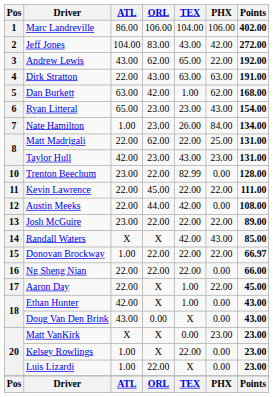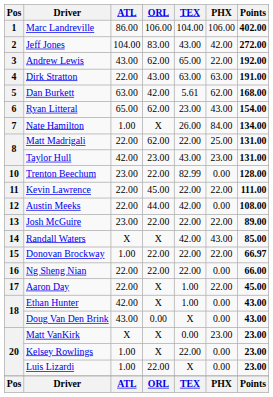 <table class="wikitable" style="font-size:85%; text-align:center">
 <tr style="background:#f9f9f9" valign="top">
 <th valign="middle">Pos</th>
 <th valign="middle">Driver</th>
 <th><a href='#'>ATL</a></th>
 <th><a href='#'>ORL</a></th>
 <th><a href='#'>TEX</a></th>
 <th>PHX</th>
 <th valign="middle">Points</th>
 </tr>
 <tr>
 <th>1</th>
 <td align="left"> <a href='#'>Marc Landreville</a></td>
 <td>86.00</td>
 <td>106.00</td>
 <td>104.00</td>
 <td>106.00</td>
 <td align="right"><strong>402.00</strong></td>
 </tr>
 <tr>
 <th>2</th>
 <td align="left"> <a href='#'>Jeff Jones</a></td>
 <td>104.00</td>
 <td>83.00</td>
 <td>43.00</td>
 <td>42.00</td>
 <td align="right"><strong>272.00</strong></td>
 </tr>
 <tr>
 <th>3</th>
 <td align="left"> <a href='#'>Andrew Lewis</a></td>
 <td>43.00</td>
 <td>62.00</td>
 <td>65.00</td>
 <td>22.00</td>
 <td align="right"><strong>192.00</strong></td>
 </tr>
 <tr>
 <th>4</th>
 <td align="left"> <a href='#'>Dirk Stratton</a></td>
 <td>22.00</td>
 <td>43.00</td>
 <td>63.00</td>
 <td>63.00</td>
 <td align="right"><strong>191.00</strong></td>
 </tr>
 <tr>
 <th>5</th>
 <td align="left"> <a href='#'>Dan Burkett</a></td>
 <td>63.00</td>
 <td>42.00</td>
-<td>1.00</td>
+<td>5.61</td>
 <td>62.00</td>
 <td align="right"><strong>168.00</strong></td>
 </tr>
 <tr>
 <th>6</th>
 <td align="left"> <a href='#'>Ryan Litteral</a></td>
 <td>65.00</td>
-<td>23.00</td>
+<td>62.00</td>
 <td>23.00</td>
 <td>43.00</td>
 <td align="right"><strong>154.00</strong></td>
 </tr>
 <tr>
 <th>7</th>
 <td align="left"> <a href='#'>Nate Hamilton</a></td>
 <td>1.00</td>
-<td>23.00</td>
+<td>X</td>
 <td>26.00</td>
 <td>84.00</td>
 <td align="right"><strong>134.00</strong></td>
 </tr>
 <tr>
 <th rowspan=2>8</th>
 <td align="left"> <a href='#'>Matt Madrigali</a></td>
 <td>22.00</td>
 <td>62.00</td>
 <td>22.00</td>
 <td>25.00</td>
 <td align="right"><strong>131.00</strong></td>
 </tr>
 <tr>
 <td align="left"> <a href='#'>Taylor Hull</a></td>
 <td>42.00</td>
 <td>23.00</td>
 <td>43.00</td>
 <td>23.00</td>
 <td align="right"><strong>131.00</strong></td>
 </tr>
 <tr>
 <th>10</th>
 <td align="left"> <a href='#'>Trenton Beechum</a></td>
 <td>23.00</td>
 <td>22.00</td>
 <td>82.99</td>
 <td>0.00</td>
 <td align="right"><strong>128.00</strong></td>
 </tr>
 <tr>
 <th>11</th>
 <td align="left"> <a href='#'>Kevin Lawrence</a></td>
 <td>22.00</td>
 <td>45.00</td>
 <td>22.00</td>
 <td>22.00</td>
 <td align="right"><strong>111.00</strong></td>
 </tr>
 <tr>
 <th>12</th>
 <td align="left"> <a href='#'>Austin Meeks</a></td>
 <td>22.00</td>
 <td>44.00</td>
 <td>42.00</td>
 <td>0.00</td>
 <td align="right"><strong>108.00</strong></td>
 </tr>
 <tr>
 <th>13</th>
 <td align="left"> <a href='#'>Josh McGuire</a></td>
 <td>23.00</td>
 <td>22.00</td>
 <td>22.00</td>
 <td>22.00</td>
 <td align="right"><strong>89.00</strong></td>
 </tr>
 <tr>
 <th>14</th>
 <td align="left"> <a href='#'>Randall Waters</a></td>
 <td>X</td>
 <td>X</td>
 <td>42.00</td>
 <td>43.00</td>
 <td align="right"><strong>85.00</strong></td>
 </tr>
 <tr>
 <th>15</th>
 <td align="left"> <a href='#'>Donovan Brockway</a></td>
 <td>1.00</td>
 <td>22.00</td>
 <td>22.00</td>
 <td>22.00</td>
 <td align="right"><strong>66.97</strong></td>
 </tr>
 <tr>
 <th>16</th>
 <td align="left"> <a href='#'>Ng Sheng Nian</a></td>
 <td>22.00</td>
 <td>22.00</td>
 <td>22.00</td>
 <td>0.00</td>
 <td align="right"><strong>66.00</strong></td>
 </tr>
 <tr>
 <th>17</th>
 <td align="left"> <a href='#'>Aaron Day</a></td>
 <td>22.00</td>
 <td>X</td>
 <td>1.00</td>
 <td>22.00</td>
 <td align="right"><strong>45.00</strong></td>
 </tr>
 <tr>
 <th rowspan=2>18</th>
 <td align="left"> <a href='#'>Ethan Hunter</a></td>
 <td>42.00</td>
 <td>X</td>
 <td>1.00</td>
 <td>0.00</td>
 <td align="right"><strong>43.00</strong></td>
 </tr>
 <tr>
 <td align="left"> <a href='#'>Doug Van Den Brink</a></td>
 <td>43.00</td>
 <td>0.00</td>
 <td>X</td>
 <td>0.00</td>
 <td align="right"><strong>43.00</strong></td>
 </tr>
 <tr>
 <th rowspan=3>20</th>
 <td align="left"> <a href='#'>Matt VanKirk</a></td>
 <td>X</td>
 <td>X</td>
 <td>0.00</td>
 <td>23.00</td>
 <td align="right"><strong>23.00</strong></td>
 </tr>
 <tr>
 <td align="left"> <a href='#'>Kelsey Rowlings</a></td>
 <td>1.00</td>
 <td>X</td>
 <td>22.00</td>
 <td>0.00</td>
 <td align="right"><strong>23.00</strong></td>
 </tr>
 <tr>
 <td align="left"> <a href='#'>Luis Lizardi</a></td>
 <td>1.00</td>
 <td>22.00</td>
 <td>X</td>
 <td>0.00</td>
 <td align="right"><strong>23.00</strong></td>
 </tr>
 <tr>
 </tr>
 <tr style="background:#f9f9f9" valign="top">
 <th valign="middle">Pos</th>
 <th valign="middle">Driver</th>
 <th><a href='#'>ATL</a></th>
 <th><a href='#'>ORL</a></th>
 <th><a href='#'>TEX</a></th>
 <th>PHX</th>
 <th valign="middle">Points</th>
 </tr>
 </table>
